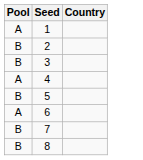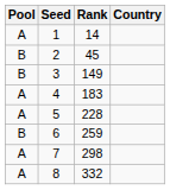 <table class="wikitable sortable" style="text-align:center">
 <tr>
 <th>Pool</th>
 <th>Seed</th>
+<th>Rank</th>
 <th>Country</th>
 </tr>
 <tr>
 <td>A</td>
 <td>1</td>
+<td>14</td>
 <td align=left></td>
 </tr>
 <tr>
 <td>B</td>
 <td>2</td>
+<td>45</td>
 <td align=left></td>
 </tr>
 <tr>
 <td>B</td>
 <td>3</td>
+<td>149</td>
 <td align=left></td>
 </tr>
 <tr>
 <td>A</td>
 <td>4</td>
+<td>183</td>
+<td align=left></td>
+</tr>
+<tr>
+<td>A</td>
+<td>5</td>
+<td>228</td>
 <td align=left></td>
 </tr>
 <tr>
 <td>B</td>
-<td>5</td>
+<td>6</td>
+<td>259</td>
 <td align=left></td>
 </tr>
 <tr>
 <td>A</td>
-<td>6</td>
+<td>7</td>
+<td>298</td>
 <td align=left></td>
 </tr>
 <tr>
-<td>B</td>
-<td>7</td>
-<td align=left></td>
-</tr>
-<tr>
-<td>B</td>
+<td>A</td>
 <td>8</td>
+<td>332</td>
 <td align=left></td>
 </tr>
 </table>
